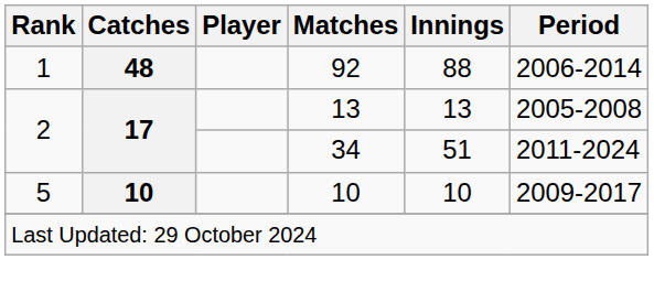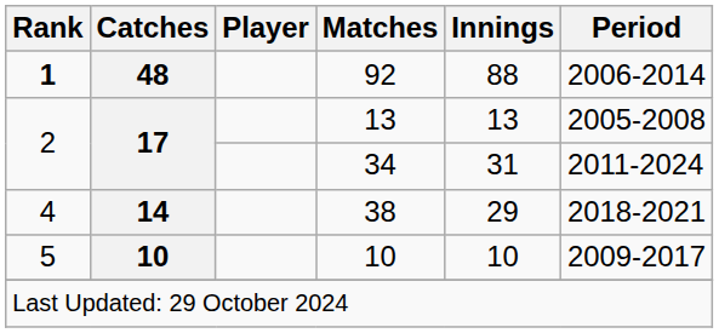 <table class="wikitable plainrowheaders sortable">
 <tr>
 <th scope=col>Rank</th>
 <th scope=col>Catches</th>
 <th scope=col>Player</th>
 <th scope=col>Matches</th>
 <th scope=col>Innings</th>
 <th scope=col>Period</th>
 </tr>
 <tr>
-<td align=center>1</td>
+<td align=center><strong>1</strong></td>
 <th scope=row style=text-align:center;>48</th>
 <td></td>
 <td align=center>92</td>
 <td align=center>88</td>
 <td>2006-2014</td>
 </tr>
 <tr>
 <td align=center rowspan=2>2</td>
 <th scope=row style=text-align:center; rowspan=2>17</th>
 <td></td>
 <td align=center>13</td>
 <td align=center>13</td>
 <td>2005-2008</td>
 </tr>
 <tr>
 <td></td>
 <td align=center>34</td>
-<td align=center>51</td>
+<td align=center>31</td>
 <td>2011-2024</td>
+</tr>
+<tr>
+<td align=center>4</td>
+<th scope=row style=text-align:center;>14</th>
+<td> </td>
+<td align=center>38</td>
+<td align=center>29</td>
+<td>2018-2021</td>
 </tr>
 <tr>
 <td align=center>5</td>
 <th scope=row style=text-align:center;>10</th>
 <td></td>
 <td align=center>10</td>
 <td align=center>10</td>
 <td>2009-2017</td>
 </tr>
 <tr>
 </tr>
 <tr class=sortbottom>
 <td colspan=6><small>Last Updated: 29 October 2024</small></td>
 </tr>
 </table>
